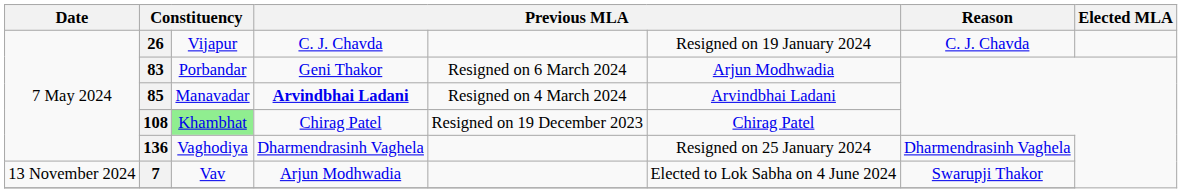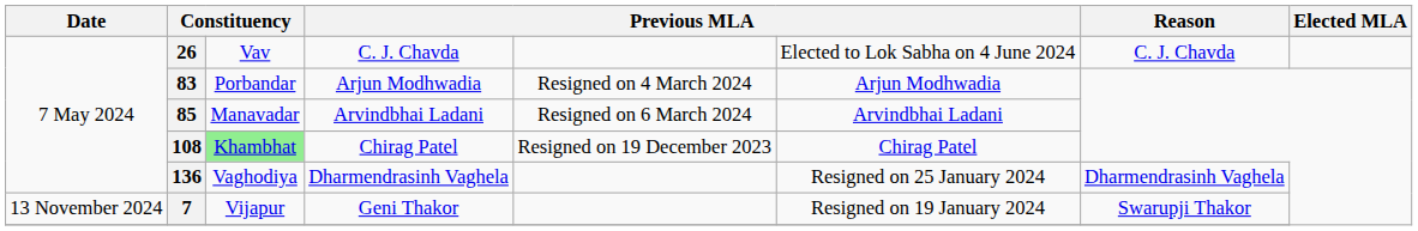 <table class="wikitable sortable" style="text-align:center;">
 <tr>
 <th>Date</th>
 <th colspan="2">Constituency</th>
 <th colspan="3">Previous MLA</th>
 <th>Reason</th>
 <th colspan="3">Elected MLA</th>
 </tr>
 <tr>
 <td rowspan="5">7 May 2024</td>
 <th>26</th>
-<td><a href='#'>Vijapur</a></td>
+<td><a href='#'>Vav</a></td>
 <td><a href='#'>C. J. Chavda</a></td>
 <td></td>
-<td>Resigned on 19 January 2024</td>
+<td>Elected to Lok Sabha on 4 June 2024</td>
 <td><a href='#'>C. J. Chavda</a></td>
 <td></td>
 </tr>
 <tr>
 <th>83</th>
 <td><a href='#'>Porbandar</a></td>
-<td><a href='#'>Geni Thakor</a></td>
-<td>Resigned on 6 March 2024</td>
+<td><a href='#'>Arjun Modhwadia</a></td>
+<td>Resigned on 4 March 2024</td>
 <td><a href='#'>Arjun Modhwadia</a></td>
 </tr>
 <tr>
 <th>85</th>
 <td><a href='#'>Manavadar</a></td>
-<td><strong><a href='#'>Arvindbhai Ladani</a></strong></td>
-<td>Resigned on 4 March 2024</td>
+<td><a href='#'>Arvindbhai Ladani</a></td>
+<td>Resigned on 6 March 2024</td>
 <td><a href='#'>Arvindbhai Ladani</a></td>
 </tr>
 <tr>
 <th>108</th>
 <td style="background: lightgreen;"><a href='#'>Khambhat</a></td>
 <td><a href='#'>Chirag Patel</a></td>
 <td>Resigned on 19 December 2023</td>
 <td><a href='#'>Chirag Patel</a></td>
 </tr>
 <tr>
 <th>136</th>
 <td><a href='#'>Vaghodiya</a></td>
 <td><a href='#'>Dharmendrasinh Vaghela</a></td>
 <td></td>
 <td>Resigned on 25 January 2024</td>
 <td><a href='#'>Dharmendrasinh Vaghela</a></td>
 </tr>
 <tr>
 <td>13 November 2024</td>
 <th>7</th>
-<td><a href='#'>Vav</a></td>
-<td><a href='#'>Arjun Modhwadia</a></td>
+<td><a href='#'>Vijapur</a></td>
+<td><a href='#'>Geni Thakor</a></td>
 <td></td>
-<td>Elected to Lok Sabha on 4 June 2024</td>
+<td>Resigned on 19 January 2024</td>
 <td><a href='#'>Swarupji Thakor</a></td>
 </tr>
 <tr>
 </tr>
 </table>
